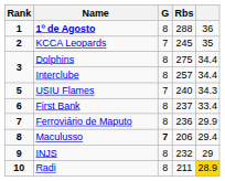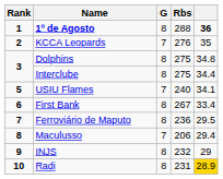 <table class="wikitable" style="text-align:center; font-size:90%;">
 <tr>
 <th width=10px>Rank</th>
 <th width=175px>Name</th>
 <th width=15px>G</th>
 <th width=10px>Rbs</th>
 <th width=10px></th>
 </tr>
 <tr>
 <td><strong>1</strong></td>
 <td align=left> <strong><a href='#'>1º de Agosto</a></strong></td>
 <td>8</td>
 <td>288</td>
-<td>36</td>
+<td><strong>36</strong></td>
 </tr>
 <tr>
 <td><strong>2</strong></td>
 <td align=left> <a href='#'>KCCA Leopards</a></td>
 <td>7</td>
-<td>245</td>
+<td>276</td>
 <td>35</td>
 </tr>
 <tr>
 <td rowspan=2><strong>3</strong></td>
 <td align=left> <a href='#'>Dolphins</a></td>
 <td>8</td>
 <td>275</td>
-<td>34.4</td>
+<td>34.8</td>
 </tr>
 <tr>
 <td align=left> <a href='#'>Interclube</a></td>
 <td>8</td>
-<td>257</td>
+<td>275</td>
 <td>34.4</td>
 </tr>
 <tr>
 <td><strong>5</strong></td>
 <td align=left> <a href='#'>USIU Flames</a></td>
 <td>7</td>
 <td>240</td>
-<td>34.3</td>
+<td>34.1</td>
 </tr>
 <tr>
 <td><strong>6</strong></td>
 <td align=left> <a href='#'>First Bank</a></td>
 <td>8</td>
-<td>237</td>
+<td>267</td>
 <td>33.4</td>
 </tr>
 <tr>
 <td><strong>7</strong></td>
 <td align=left> <a href='#'>Ferroviário de Maputo</a></td>
 <td>8</td>
 <td>236</td>
-<td>29.9</td>
+<td>29.5</td>
 </tr>
 <tr>
 <td><strong>8</strong></td>
 <td align=left> <a href='#'>Maculusso</a></td>
-<td><strong>7</strong></td>
+<td>7</td>
 <td>206</td>
 <td>29.4</td>
 </tr>
 <tr>
 <td><strong>9</strong></td>
 <td align=left> <a href='#'>INJS</a></td>
 <td>8</td>
 <td>232</td>
 <td>29</td>
 </tr>
 <tr>
 <td><strong>10</strong></td>
 <td align=left> <a href='#'>Radi</a></td>
 <td>8</td>
-<td>211</td>
+<td>231</td>
 <td style="background: gold;">28.9</td>
 </tr>
 </table>
